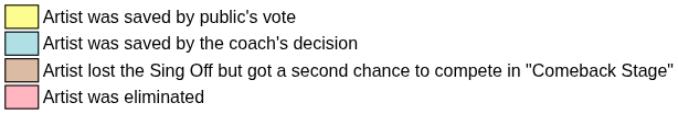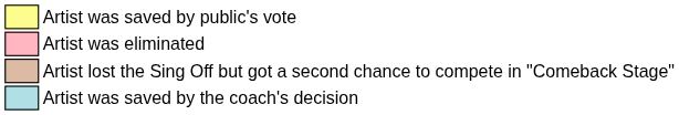 <table class="toccolours" style="font-size: 90%; white-space: nowrap">
 <tr>
 <td style="background:#fdfc8f; border:1px solid black;">      </td>
 <td>Artist was saved by public's vote</td>
 </tr>
 <tr>
-<td style="background:#b0e0e6; border:1px solid black;">      </td>
-<td>Artist was saved by the coach's decision</td>
+<td style="background:lightpink; border:1px solid black;">      </td>
+<td>Artist was eliminated</td>
 </tr>
 <tr>
 <td style="background:#dbbba4; border:1px solid black;">      </td>
 <td>Artist lost the Sing Off but got a second chance to compete in "Comeback Stage"</td>
 </tr>
 <tr>
-<td style="background:lightpink; border:1px solid black;">      </td>
-<td>Artist was eliminated</td>
+<td style="background:#b0e0e6; border:1px solid black;">      </td>
+<td>Artist was saved by the coach's decision</td>
 </tr>
 </table>
